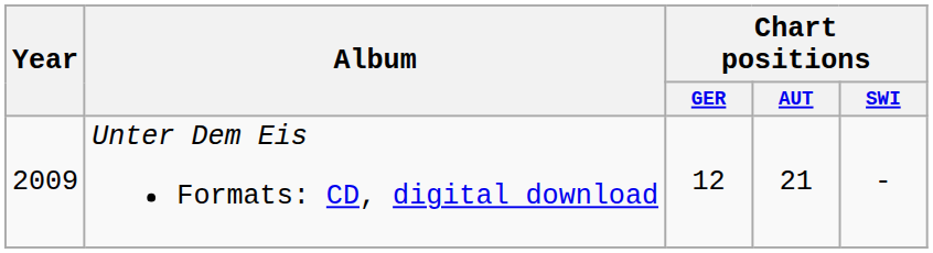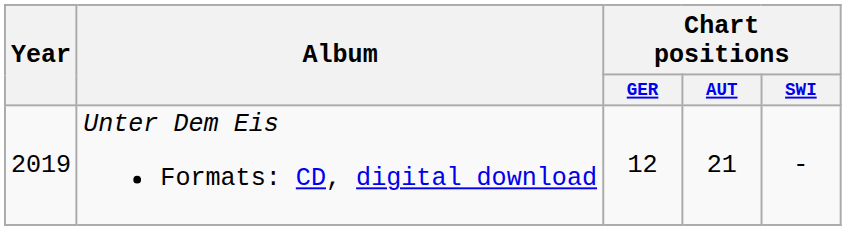 <table class="wikitable">
 <tr>
 <th rowspan="2">Year</th>
 <th rowspan="2">Album</th>
 <th colspan="3">Chart positions</th>
 </tr>
 <tr>
 <th style="width:4em;font-size:70%"><a href='#'>GER</a><br></th>
 <th style="width:4em;font-size:70%"><a href='#'>AUT</a><br></th>
 <th style="width:4em;font-size:70%"><a href='#'>SWI</a><br></th>
 </tr>
 <tr>
-<td>2009</td>
+<td>2019</td>
 <td><em>Unter Dem Eis</em><br><ul><li>Formats: <a href='#'>CD</a>, <a href='#'>digital download</a></li></ul></td>
 <td align="center">12</td>
 <td align="center">21</td>
 <td align="center">-</td>
 </tr>
 </table>
